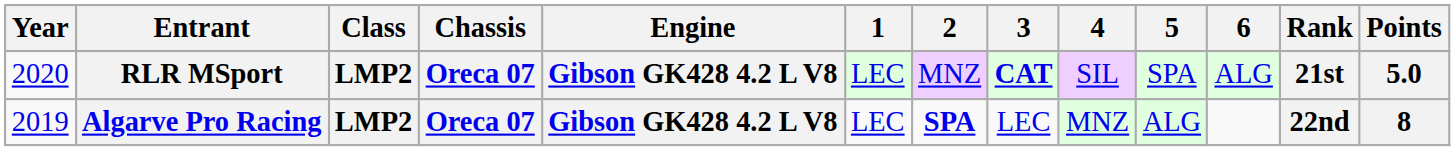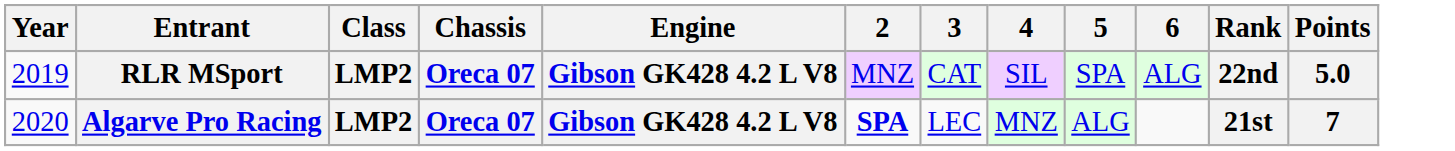 <table class="wikitable" style="text-align:center; font-size:85%">
 <tr>
 <th>Year</th>
 <th>Entrant</th>
 <th>Class</th>
 <th>Chassis</th>
 <th>Engine</th>
-<th>1</th>
 <th>2</th>
 <th>3</th>
 <th>4</th>
 <th>5</th>
 <th>6</th>
 <th>Rank</th>
 <th>Points</th>
 </tr>
 <tr>
-<td><a href='#'>2020</a></td>
+<td><a href='#'>2019</a></td>
 <th nowrap>RLR MSport</th>
 <th>LMP2</th>
 <th nowrap><a href='#'>Oreca 07</a></th>
 <th nowrap><a href='#'>Gibson</a> GK428 4.2 L V8</th>
-<td style="background:#DFFFDF;"><a href='#'>LEC</a><br></td>
 <td style="background:#EFCFFF;"><a href='#'>MNZ</a><br></td>
-<td style="background:#DFFFDF;"><strong><a href='#'>CAT</a><br></strong></td>
+<td style="background:#DFFFDF;"><a href='#'>CAT</a><br></td>
 <td style="background:#EFCFFF;"><a href='#'>SIL</a><br></td>
 <td style="background:#DFFFDF;"><a href='#'>SPA</a><br></td>
 <td style="background:#DFFFDF;"><a href='#'>ALG</a><br></td>
-<th>21st</th>
+<th>22nd</th>
 <th>5.0</th>
 </tr>
 <tr>
-<td><a href='#'>2019</a></td>
+<td><a href='#'>2020</a></td>
 <th nowrap><a href='#'>Algarve Pro Racing</a></th>
 <th>LMP2</th>
 <th nowrap><a href='#'>Oreca 07</a></th>
 <th nowrap><a href='#'>Gibson</a> GK428 4.2 L V8</th>
-<td><a href='#'>LEC</a></td>
 <td><strong><a href='#'>SPA</a></strong></td>
 <td><a href='#'>LEC</a></td>
 <td style="background:#DFFFDF;"><a href='#'>MNZ</a><br></td>
 <td style="background:#DFFFDF;"><a href='#'>ALG</a><br></td>
 <td></td>
-<th>22nd</th>
-<th>8</th>
+<th>21st</th>
+<th>7</th>
 </tr>
 </table>
